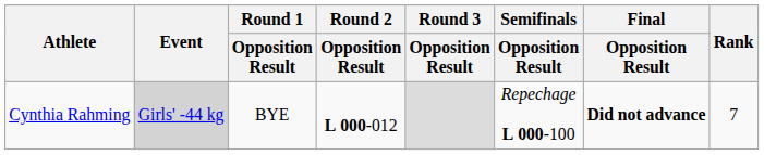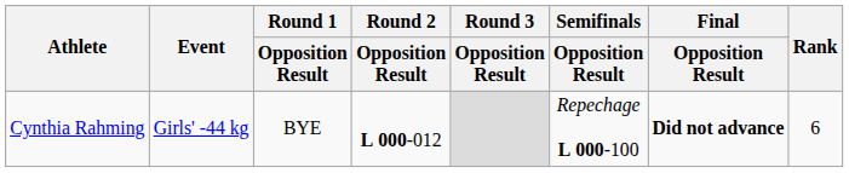 <table class="wikitable" border="1" style="font-size:90%">
 <tr>
 <th rowspan=2>Athlete</th>
 <th rowspan=2>Event</th>
 <th>Round 1</th>
 <th>Round 2</th>
 <th>Round 3</th>
 <th>Semifinals</th>
 <th>Final</th>
 <th rowspan=2>Rank</th>
 </tr>
 <tr>
 <th>Opposition<br>Result</th>
 <th>Opposition<br>Result</th>
 <th>Opposition<br>Result</th>
 <th>Opposition<br>Result</th>
 <th>Opposition<br>Result</th>
 </tr>
 <tr>
 <td><a href='#'>Cynthia Rahming</a></td>
-<td style="background: lightgrey;"><a href='#'>Girls' -44 kg</a></td>
+<td><a href='#'>Girls' -44 kg</a></td>
 <td align=center>BYE</td>
 <td align=center> <br> <strong>L</strong> <strong>000</strong>-012</td>
 <td bgcolor=#DCDCDC></td>
 <td align=center><em>Repechage</em><br> <br> <strong>L</strong> <strong>000</strong>-100</td>
 <td align=center><strong>Did not advance</strong></td>
-<td align=center>7</td>
+<td align=center>6</td>
 </tr>
 </table>
